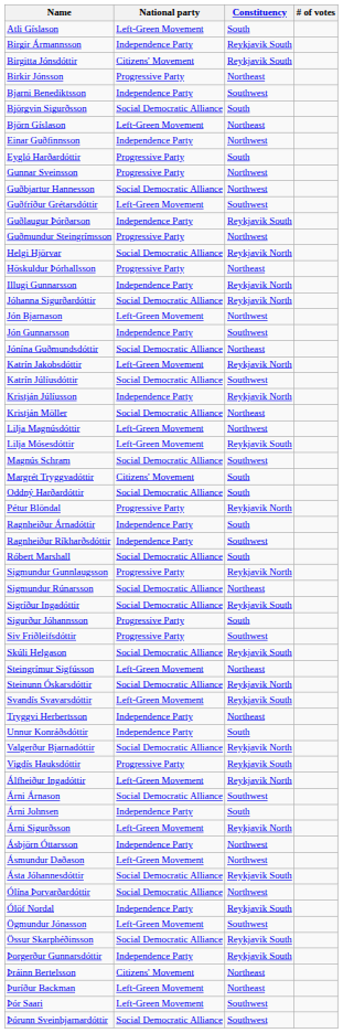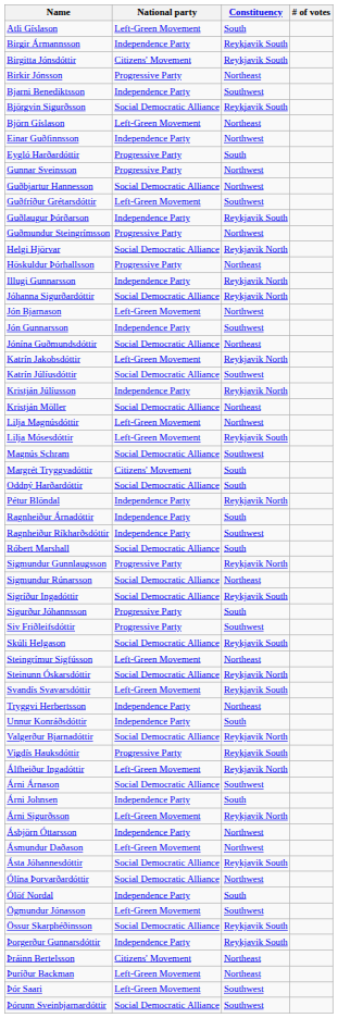 <table class="sortable wikitable" style="text-align:left; font-size:90%">
 <tr>
 <th>Name</th>
 <th>National party</th>
 <th><a href='#'>Constituency</a></th>
 <th># of votes</th>
 </tr>
 <tr>
 <td><a href='#'>Atli Gíslason</a></td>
 <td> <a href='#'>Left-Green Movement</a></td>
 <td><a href='#'>South</a></td>
 <td></td>
 </tr>
 <tr>
 <td><a href='#'>Birgir Ármannsson</a></td>
 <td> <a href='#'>Independence Party</a></td>
 <td><a href='#'>Reykjavik South</a></td>
 <td></td>
 </tr>
 <tr>
 <td><a href='#'>Birgitta Jónsdóttir</a></td>
 <td> <a href='#'>Citizens' Movement</a></td>
 <td><a href='#'>Reykjavik South</a></td>
 <td></td>
 </tr>
 <tr>
 <td><a href='#'>Birkir Jónsson</a></td>
 <td> <a href='#'>Progressive Party</a></td>
 <td><a href='#'>Northeast</a></td>
 <td></td>
 </tr>
 <tr>
 <td><a href='#'>Bjarni Benediktsson</a></td>
 <td> <a href='#'>Independence Party</a></td>
 <td><a href='#'>Southwest</a></td>
 <td></td>
 </tr>
 <tr>
 <td><a href='#'>Björgvin Sigurðsson</a></td>
 <td> <a href='#'>Social Democratic Alliance</a></td>
-<td><a href='#'>South</a></td>
+<td><a href='#'>Reykjavik South</a></td>
 <td></td>
 </tr>
 <tr>
 <td><a href='#'>Björn Gíslason</a></td>
 <td> <a href='#'>Left-Green Movement</a></td>
 <td><a href='#'>Northeast</a></td>
 <td></td>
 </tr>
 <tr>
 <td><a href='#'>Einar Guðfinnsson</a></td>
 <td> <a href='#'>Independence Party</a></td>
 <td><a href='#'>Northwest</a></td>
 <td></td>
 </tr>
 <tr>
 <td><a href='#'>Eygló Harðardóttir</a></td>
 <td> <a href='#'>Progressive Party</a></td>
 <td><a href='#'>South</a></td>
 <td></td>
 </tr>
 <tr>
 <td><a href='#'>Gunnar Sveinsson</a></td>
 <td> <a href='#'>Progressive Party</a></td>
 <td><a href='#'>Northwest</a></td>
 <td></td>
 </tr>
 <tr>
 <td><a href='#'>Guðbjartur Hannesson</a></td>
 <td> <a href='#'>Social Democratic Alliance</a></td>
 <td><a href='#'>Northwest</a></td>
 <td></td>
 </tr>
 <tr>
 <td><a href='#'>Guðfríður Grétarsdóttir</a></td>
 <td> <a href='#'>Left-Green Movement</a></td>
 <td><a href='#'>Southwest</a></td>
 <td></td>
 </tr>
 <tr>
 <td><a href='#'>Guðlaugur Þórðarson</a></td>
 <td> <a href='#'>Independence Party</a></td>
 <td><a href='#'>Reykjavik South</a></td>
 <td></td>
 </tr>
 <tr>
 <td><a href='#'>Guðmundur Steingrímsson</a></td>
 <td> <a href='#'>Progressive Party</a></td>
 <td><a href='#'>Northwest</a></td>
 <td></td>
 </tr>
 <tr>
 <td><a href='#'>Helgi Hjörvar</a></td>
 <td> <a href='#'>Social Democratic Alliance</a></td>
 <td><a href='#'>Reykjavik North</a></td>
 <td></td>
 </tr>
 <tr>
 <td><a href='#'>Höskuldur Þórhallsson</a></td>
 <td> <a href='#'>Progressive Party</a></td>
 <td><a href='#'>Northeast</a></td>
 <td></td>
 </tr>
 <tr>
 <td><a href='#'>Illugi Gunnarsson</a></td>
 <td> <a href='#'>Independence Party</a></td>
 <td><a href='#'>Reykjavik North</a></td>
 <td></td>
 </tr>
 <tr>
 <td><a href='#'>Jóhanna Sigurðardóttir</a></td>
 <td> <a href='#'>Social Democratic Alliance</a></td>
 <td><a href='#'>Reykjavik North</a></td>
 <td></td>
 </tr>
 <tr>
 <td><a href='#'>Jón Bjarnason</a></td>
 <td> <a href='#'>Left-Green Movement</a></td>
 <td><a href='#'>Northwest</a></td>
 <td></td>
 </tr>
 <tr>
 <td><a href='#'>Jón Gunnarsson</a></td>
 <td> <a href='#'>Independence Party</a></td>
 <td><a href='#'>Southwest</a></td>
 <td></td>
 </tr>
 <tr>
 <td><a href='#'>Jónína Guðmundsdóttir</a></td>
 <td> <a href='#'>Social Democratic Alliance</a></td>
 <td><a href='#'>Northeast</a></td>
 <td></td>
 </tr>
 <tr>
 <td><a href='#'>Katrín Jakobsdóttir</a></td>
 <td> <a href='#'>Left-Green Movement</a></td>
 <td><a href='#'>Reykjavik North</a></td>
 <td></td>
 </tr>
 <tr>
 <td><a href='#'>Katrín Júlíusdóttir</a></td>
 <td> <a href='#'>Social Democratic Alliance</a></td>
 <td><a href='#'>Southwest</a></td>
 <td></td>
 </tr>
 <tr>
 <td><a href='#'>Kristján Júlíusson</a></td>
 <td> <a href='#'>Independence Party</a></td>
 <td><a href='#'>Reykjavik North</a></td>
 <td></td>
 </tr>
 <tr>
 <td><a href='#'>Kristján Möller</a></td>
 <td> <a href='#'>Social Democratic Alliance</a></td>
 <td><a href='#'>Northeast</a></td>
 <td></td>
 </tr>
 <tr>
 <td><a href='#'>Lilja Magnúsdóttir</a></td>
 <td> <a href='#'>Left-Green Movement</a></td>
 <td><a href='#'>Northwest</a></td>
 <td></td>
 </tr>
 <tr>
 <td><a href='#'>Lilja Mósesdóttir</a></td>
 <td> <a href='#'>Left-Green Movement</a></td>
 <td><a href='#'>Reykjavik South</a></td>
 <td></td>
 </tr>
 <tr>
 <td><a href='#'>Magnús Schram</a></td>
 <td> <a href='#'>Social Democratic Alliance</a></td>
 <td><a href='#'>Southwest</a></td>
 <td></td>
 </tr>
 <tr>
 <td><a href='#'>Margrét Tryggvadóttir</a></td>
 <td> <a href='#'>Citizens' Movement</a></td>
 <td><a href='#'>South</a></td>
 <td></td>
 </tr>
 <tr>
 <td><a href='#'>Oddný Harðardóttir</a></td>
 <td> <a href='#'>Social Democratic Alliance</a></td>
 <td><a href='#'>South</a></td>
 <td></td>
 </tr>
 <tr>
 <td><a href='#'>Pétur Blöndal</a></td>
-<td> <a href='#'>Progressive Party</a></td>
+<td> <a href='#'>Independence Party</a></td>
 <td><a href='#'>Reykjavik North</a></td>
 <td></td>
 </tr>
 <tr>
 <td><a href='#'>Ragnheiður Árnadóttir</a></td>
 <td> <a href='#'>Independence Party</a></td>
 <td><a href='#'>South</a></td>
 <td></td>
 </tr>
 <tr>
 <td><a href='#'>Ragnheiður Ríkharðsdóttir</a></td>
 <td> <a href='#'>Independence Party</a></td>
 <td><a href='#'>Southwest</a></td>
 <td></td>
 </tr>
 <tr>
 <td><a href='#'>Róbert Marshall</a></td>
 <td> <a href='#'>Social Democratic Alliance</a></td>
 <td><a href='#'>South</a></td>
 <td></td>
 </tr>
 <tr>
 <td><a href='#'>Sigmundur Gunnlaugsson</a></td>
 <td> <a href='#'>Progressive Party</a></td>
 <td><a href='#'>Reykjavik North</a></td>
 <td></td>
 </tr>
 <tr>
 <td><a href='#'>Sigmundur Rúnarsson</a></td>
 <td> <a href='#'>Social Democratic Alliance</a></td>
 <td><a href='#'>Northeast</a></td>
 <td></td>
 </tr>
 <tr>
 <td><a href='#'>Sigríður Ingadóttir</a></td>
 <td> <a href='#'>Social Democratic Alliance</a></td>
 <td><a href='#'>Reykjavik South</a></td>
 <td></td>
 </tr>
 <tr>
 <td><a href='#'>Sigurður Jóhannsson</a></td>
 <td> <a href='#'>Progressive Party</a></td>
 <td><a href='#'>South</a></td>
 <td></td>
 </tr>
 <tr>
 <td><a href='#'>Siv Friðleifsdóttir</a></td>
 <td> <a href='#'>Progressive Party</a></td>
 <td><a href='#'>Southwest</a></td>
 <td></td>
 </tr>
 <tr>
 <td><a href='#'>Skúli Helgason</a></td>
 <td> <a href='#'>Social Democratic Alliance</a></td>
 <td><a href='#'>Reykjavik South</a></td>
 <td></td>
 </tr>
 <tr>
 <td><a href='#'>Steingrímur Sigfússon</a></td>
 <td> <a href='#'>Left-Green Movement</a></td>
 <td><a href='#'>Northeast</a></td>
 <td></td>
 </tr>
 <tr>
 <td><a href='#'>Steinunn Óskarsdóttir</a></td>
 <td> <a href='#'>Social Democratic Alliance</a></td>
 <td><a href='#'>Reykjavik North</a></td>
 <td></td>
 </tr>
 <tr>
 <td><a href='#'>Svandís Svavarsdóttir</a></td>
 <td> <a href='#'>Left-Green Movement</a></td>
 <td><a href='#'>Reykjavik South</a></td>
 <td></td>
 </tr>
 <tr>
 <td><a href='#'>Tryggvi Herbertsson</a></td>
 <td> <a href='#'>Independence Party</a></td>
 <td><a href='#'>Northeast</a></td>
 <td></td>
 </tr>
 <tr>
 <td><a href='#'>Unnur Konráðsdóttir</a></td>
 <td> <a href='#'>Independence Party</a></td>
 <td><a href='#'>South</a></td>
 <td></td>
 </tr>
 <tr>
 <td><a href='#'>Valgerður Bjarnadóttir</a></td>
 <td> <a href='#'>Social Democratic Alliance</a></td>
 <td><a href='#'>Reykjavik North</a></td>
 <td></td>
 </tr>
 <tr>
 <td><a href='#'>Vigdís Hauksdóttir</a></td>
 <td> <a href='#'>Progressive Party</a></td>
 <td><a href='#'>Reykjavik South</a></td>
 <td></td>
 </tr>
 <tr>
 <td><a href='#'>Álfheiður Ingadóttir</a></td>
 <td> <a href='#'>Left-Green Movement</a></td>
 <td><a href='#'>Reykjavik North</a></td>
 <td></td>
 </tr>
 <tr>
 <td><a href='#'>Árni Árnason</a></td>
 <td> <a href='#'>Social Democratic Alliance</a></td>
 <td><a href='#'>Southwest</a></td>
 <td></td>
 </tr>
 <tr>
 <td><a href='#'>Árni Johnsen</a></td>
 <td> <a href='#'>Independence Party</a></td>
 <td><a href='#'>South</a></td>
 <td></td>
 </tr>
 <tr>
 <td><a href='#'>Árni Sigurðsson</a></td>
 <td> <a href='#'>Left-Green Movement</a></td>
 <td><a href='#'>Reykjavik North</a></td>
 <td></td>
 </tr>
 <tr>
 <td><a href='#'>Ásbjörn Óttarsson</a></td>
 <td> <a href='#'>Independence Party</a></td>
 <td><a href='#'>Northwest</a></td>
 <td></td>
 </tr>
 <tr>
 <td><a href='#'>Ásmundur Daðason</a></td>
 <td> <a href='#'>Left-Green Movement</a></td>
 <td><a href='#'>Northwest</a></td>
 <td></td>
 </tr>
 <tr>
 <td><a href='#'>Ásta Jóhannesdóttir</a></td>
 <td> <a href='#'>Social Democratic Alliance</a></td>
 <td><a href='#'>Reykjavik South</a></td>
 <td></td>
 </tr>
 <tr>
 <td><a href='#'>Ólína Þorvarðardóttir</a></td>
 <td> <a href='#'>Social Democratic Alliance</a></td>
 <td><a href='#'>Northwest</a></td>
 <td></td>
 </tr>
 <tr>
 <td><a href='#'>Ólöf Nordal</a></td>
 <td> <a href='#'>Independence Party</a></td>
-<td><a href='#'>Reykjavik South</a></td>
+<td><a href='#'>South</a></td>
 <td></td>
 </tr>
 <tr>
 <td><a href='#'>Ögmundur Jónasson</a></td>
 <td> <a href='#'>Left-Green Movement</a></td>
 <td><a href='#'>Southwest</a></td>
 <td></td>
 </tr>
 <tr>
 <td><a href='#'>Össur Skarphéðinsson</a></td>
 <td> <a href='#'>Social Democratic Alliance</a></td>
 <td><a href='#'>Reykjavik South</a></td>
 <td></td>
 </tr>
 <tr>
 <td><a href='#'>Þorgerður Gunnarsdóttir</a></td>
 <td> <a href='#'>Independence Party</a></td>
 <td><a href='#'>Reykjavik South</a></td>
 <td></td>
 </tr>
 <tr>
 <td><a href='#'>Þráinn Bertelsson</a></td>
 <td> <a href='#'>Citizens' Movement</a></td>
 <td><a href='#'>Northeast</a></td>
 <td></td>
 </tr>
 <tr>
 <td><a href='#'>Þuríður Backman</a></td>
 <td> <a href='#'>Left-Green Movement</a></td>
 <td><a href='#'>Northeast</a></td>
 <td></td>
 </tr>
 <tr>
 <td><a href='#'>Þór Saari</a></td>
 <td> <a href='#'>Left-Green Movement</a></td>
 <td><a href='#'>Southwest</a></td>
 <td></td>
 </tr>
 <tr>
 <td><a href='#'>Þórunn Sveinbjarnardóttir</a></td>
 <td> <a href='#'>Social Democratic Alliance</a></td>
 <td><a href='#'>Southwest</a></td>
 <td></td>
 </tr>
 </table>
